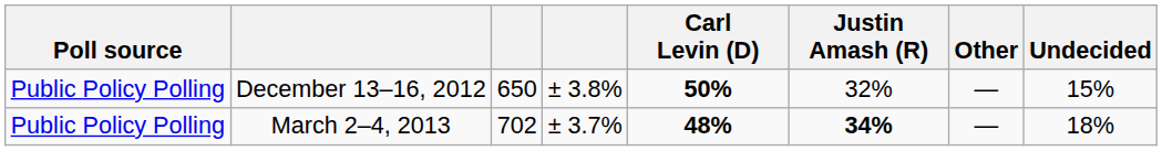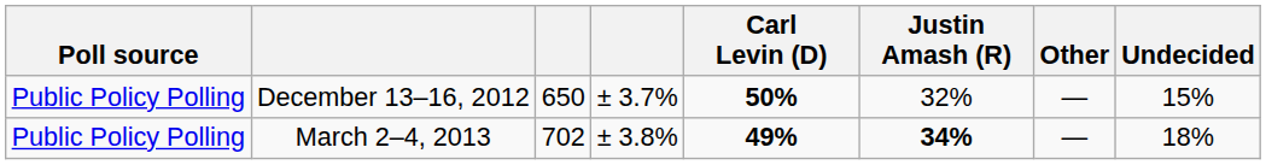 <table class="wikitable" style="text-align:center">
 <tr valign= bottom>
 <th>Poll source</th>
 <th></th>
 <th></th>
 <th></th>
 <th style="width:100px;">Carl<br>Levin (D)</th>
 <th style="width:100px;">Justin<br>Amash (R)</th>
 <th>Other</th>
 <th>Undecided</th>
 </tr>
 <tr>
 <td align=left><a href='#'>Public Policy Polling</a></td>
 <td>December 13–16, 2012</td>
 <td>650</td>
-<td>± 3.8%</td>
+<td>± 3.7%</td>
 <td><strong>50%</strong></td>
 <td>32%</td>
 <td>—</td>
 <td>15%</td>
 </tr>
 <tr>
 <td align=left><a href='#'>Public Policy Polling</a></td>
 <td>March 2–4, 2013</td>
 <td>702</td>
-<td>± 3.7%</td>
-<td><strong>48%</strong></td>
+<td>± 3.8%</td>
+<td><strong>49%</strong></td>
 <td><strong>34%</strong></td>
 <td>—</td>
 <td>18%</td>
 </tr>
 </table>
